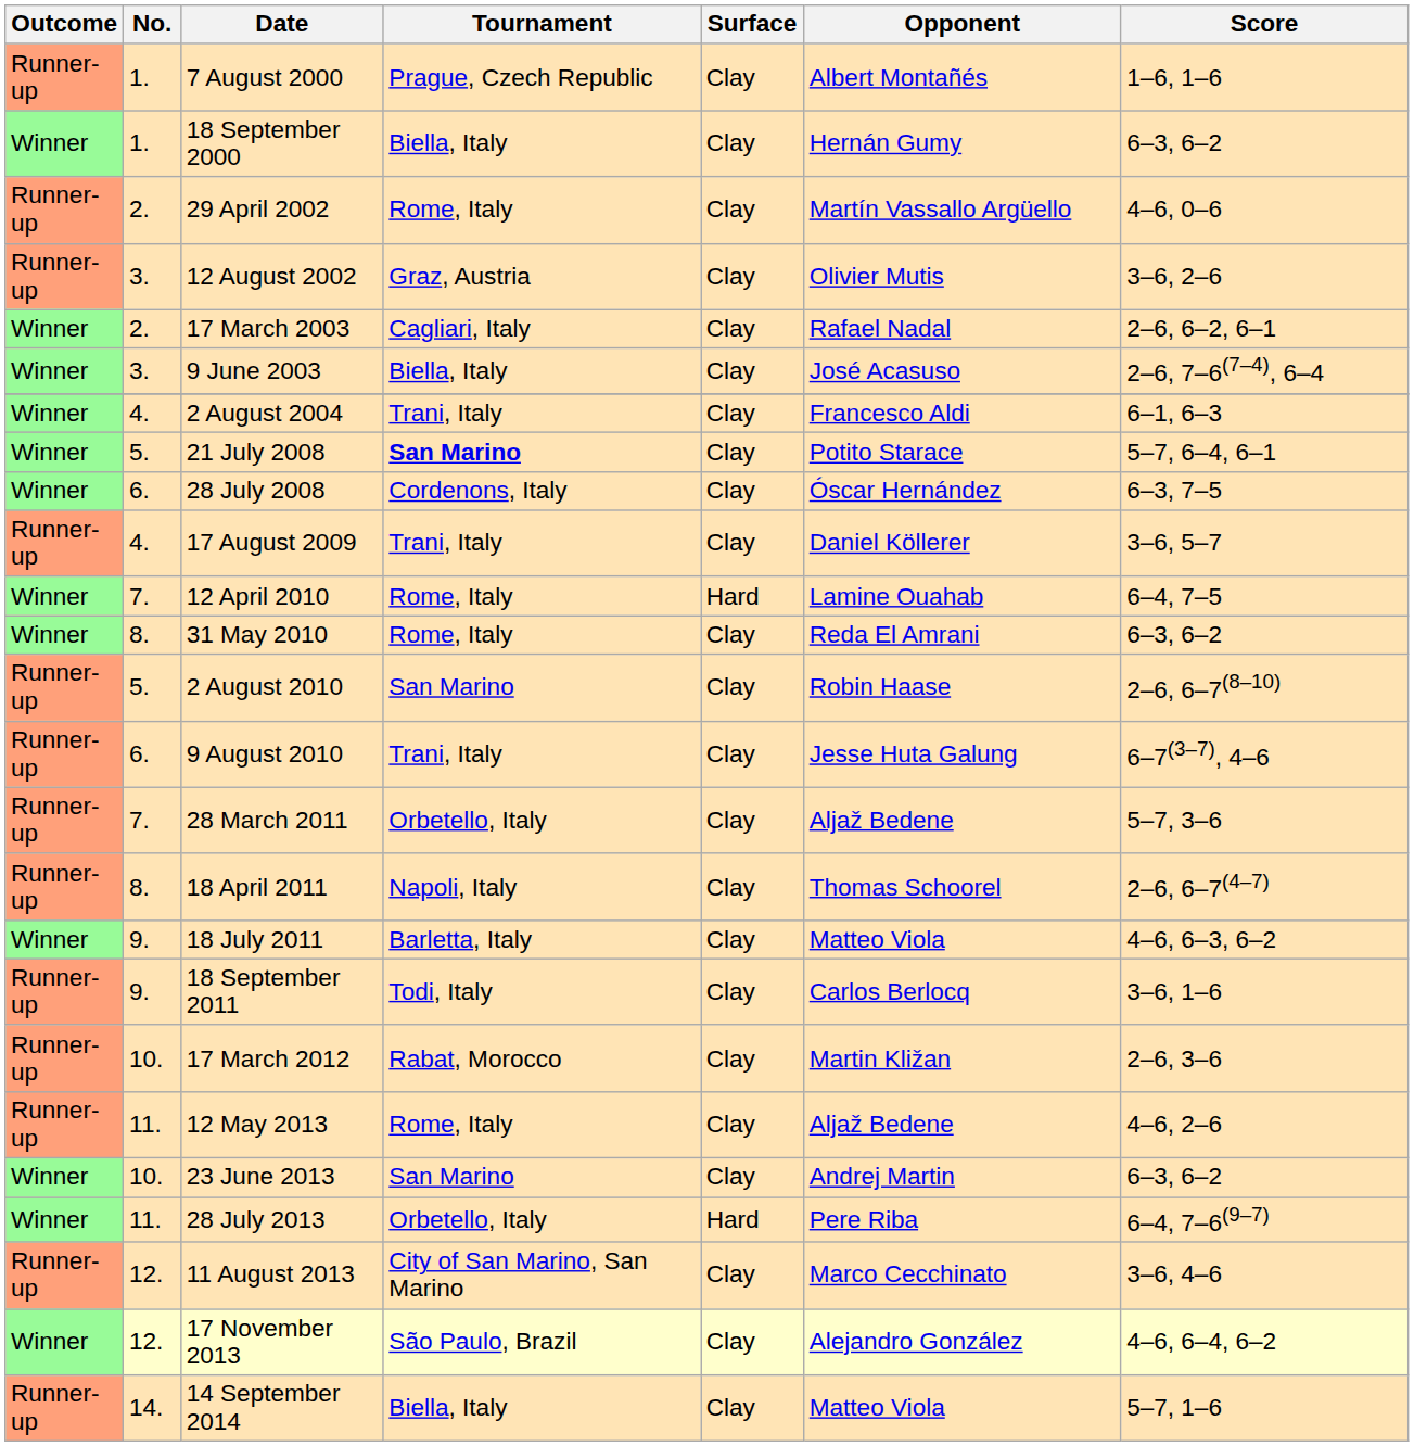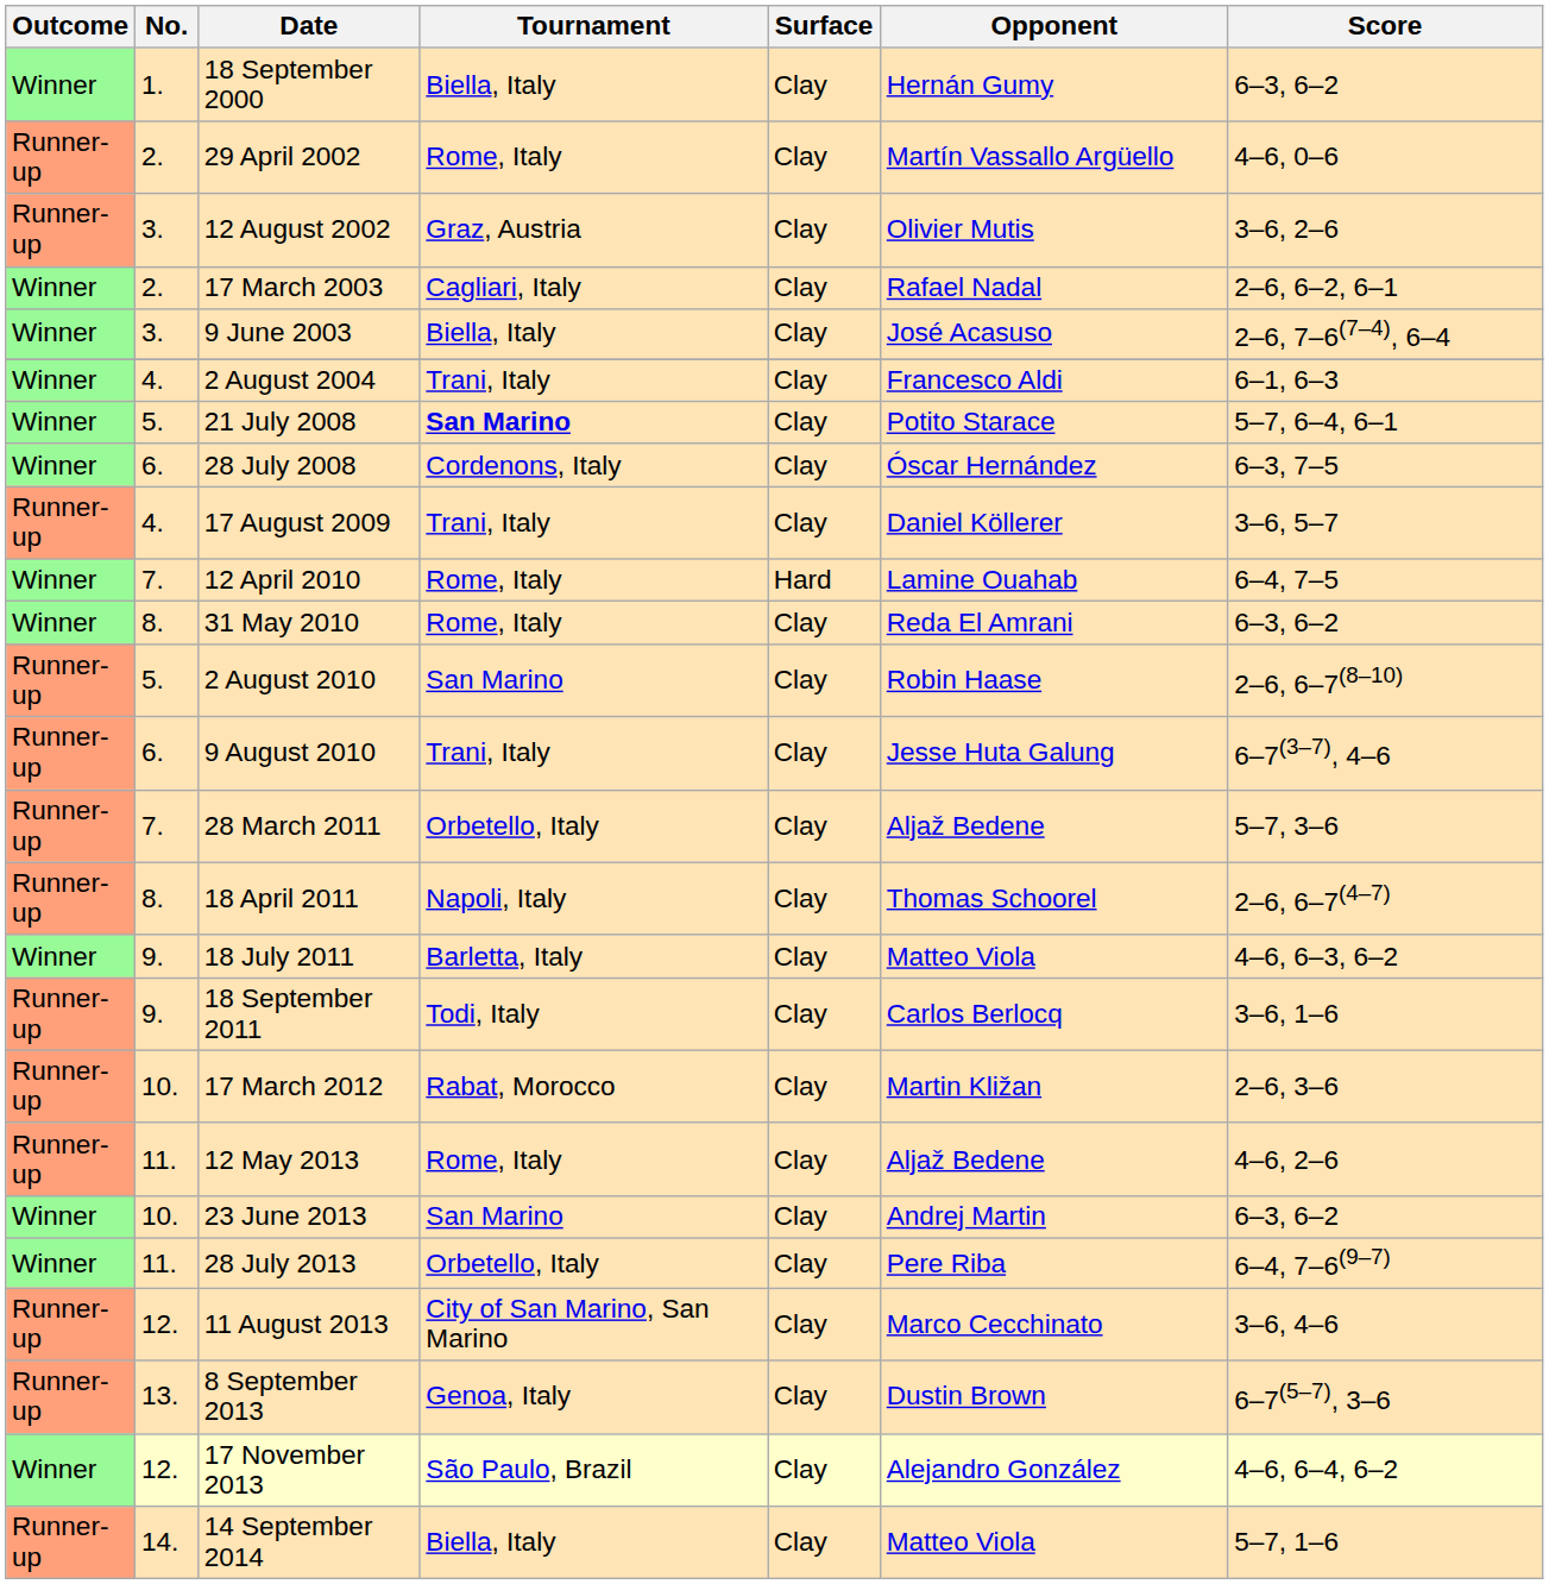 <table class="sortable wikitable">
 <tr>
 <th style="width:70px">Outcome</th>
 <th style="width:30px">No.</th>
 <th style="width:125px">Date</th>
 <th style="width:200px">Tournament</th>
 <th style="width:60px">Surface</th>
 <th style="width:200px">Opponent</th>
 <th style="width:180px" class="unsortable">Score</th>
-</tr>
-<tr style="background:moccasin;">
-<td style="background:#ffa07a;">Runner-up</td>
-<td>1.</td>
-<td>7 August 2000</td>
-<td><a href='#'>Prague</a>, Czech Republic</td>
-<td>Clay</td>
-<td> <a href='#'>Albert Montañés</a></td>
-<td>1–6, 1–6</td>
 </tr>
 <tr style="background:moccasin;">
 <td style="background:#98fb98;">Winner</td>
 <td>1.</td>
 <td>18 September 2000</td>
 <td><a href='#'>Biella</a>, Italy</td>
 <td>Clay</td>
 <td> <a href='#'>Hernán Gumy</a></td>
 <td>6–3, 6–2</td>
 </tr>
 <tr style="background:moccasin;">
 <td style="background:#ffa07a;">Runner-up</td>
 <td>2.</td>
 <td>29 April 2002</td>
 <td><a href='#'>Rome</a>, Italy</td>
 <td>Clay</td>
 <td> <a href='#'>Martín Vassallo Argüello</a></td>
 <td>4–6, 0–6</td>
 </tr>
 <tr style="background:moccasin;">
 <td style="background:#ffa07a;">Runner-up</td>
 <td>3.</td>
 <td>12 August 2002</td>
 <td><a href='#'>Graz</a>, Austria</td>
 <td>Clay</td>
 <td> <a href='#'>Olivier Mutis</a></td>
 <td>3–6, 2–6</td>
 </tr>
 <tr style="background:moccasin;">
 <td style="background:#98fb98;">Winner</td>
 <td>2.</td>
 <td>17 March 2003</td>
 <td><a href='#'>Cagliari</a>, Italy</td>
 <td>Clay</td>
 <td> <a href='#'>Rafael Nadal</a></td>
 <td>2–6, 6–2, 6–1</td>
 </tr>
 <tr style="background:moccasin;">
 <td style="background:#98fb98;">Winner</td>
 <td>3.</td>
 <td>9 June 2003</td>
 <td><a href='#'>Biella</a>, Italy</td>
 <td>Clay</td>
 <td> <a href='#'>José Acasuso</a></td>
 <td>2–6, 7–6<sup>(7–4)</sup>, 6–4</td>
 </tr>
 <tr>
 </tr>
 <tr style="background:moccasin;">
 <td style="background:#98fb98;">Winner</td>
 <td>4.</td>
 <td>2 August 2004</td>
 <td><a href='#'>Trani</a>, Italy</td>
 <td>Clay</td>
 <td> <a href='#'>Francesco Aldi</a></td>
 <td>6–1, 6–3</td>
 </tr>
 <tr style="background:moccasin;">
 <td style="background:#98fb98;">Winner</td>
 <td>5.</td>
 <td>21 July 2008</td>
 <td><strong><a href='#'>San Marino</a></strong></td>
 <td>Clay</td>
 <td> <a href='#'>Potito Starace</a></td>
 <td>5–7, 6–4, 6–1</td>
 </tr>
 <tr style="background:moccasin;">
 <td style="background:#98fb98;">Winner</td>
 <td>6.</td>
 <td>28 July 2008</td>
 <td><a href='#'>Cordenons</a>, Italy</td>
 <td>Clay</td>
 <td> <a href='#'>Óscar Hernández</a></td>
 <td>6–3, 7–5</td>
 </tr>
 <tr style="background:moccasin;">
 <td style="background:#ffa07a;">Runner-up</td>
 <td>4.</td>
 <td>17 August 2009</td>
 <td><a href='#'>Trani</a>, Italy</td>
 <td>Clay</td>
 <td> <a href='#'>Daniel Köllerer</a></td>
 <td>3–6, 5–7</td>
 </tr>
 <tr style="background:moccasin;">
 <td style="background:#98fb98;">Winner</td>
 <td>7.</td>
 <td>12 April 2010</td>
 <td><a href='#'>Rome</a>, Italy</td>
 <td>Hard</td>
 <td> <a href='#'>Lamine Ouahab</a></td>
 <td>6–4, 7–5</td>
 </tr>
 <tr style="background:moccasin;">
 <td style="background:#98fb98;">Winner</td>
 <td>8.</td>
 <td>31 May 2010</td>
 <td><a href='#'>Rome</a>, Italy</td>
 <td>Clay</td>
 <td> <a href='#'>Reda El Amrani</a></td>
 <td>6–3, 6–2</td>
 </tr>
 <tr style="background:moccasin;">
 <td style="background:#ffa07a;">Runner-up</td>
 <td>5.</td>
 <td>2 August 2010</td>
 <td><a href='#'>San Marino</a></td>
 <td>Clay</td>
 <td> <a href='#'>Robin Haase</a></td>
 <td>2–6, 6–7<sup>(8–10)</sup></td>
 </tr>
 <tr style="background:moccasin;">
 <td style="background:#ffa07a;">Runner-up</td>
 <td>6.</td>
 <td>9 August 2010</td>
 <td><a href='#'>Trani</a>, Italy</td>
 <td>Clay</td>
 <td> <a href='#'>Jesse Huta Galung</a></td>
 <td>6–7<sup>(3–7)</sup>, 4–6</td>
 </tr>
 <tr style="background:moccasin;">
 <td style="background:#ffa07a;">Runner-up</td>
 <td>7.</td>
 <td>28 March 2011</td>
 <td><a href='#'>Orbetello</a>, Italy</td>
 <td>Clay</td>
 <td> <a href='#'>Aljaž Bedene</a></td>
 <td>5–7, 3–6</td>
 </tr>
 <tr style="background:moccasin;">
 <td style="background:#ffa07a;">Runner-up</td>
 <td>8.</td>
 <td>18 April 2011</td>
 <td><a href='#'>Napoli</a>, Italy</td>
 <td>Clay</td>
 <td> <a href='#'>Thomas Schoorel</a></td>
 <td>2–6, 6–7<sup>(4–7)</sup></td>
 </tr>
 <tr style="background:moccasin;">
 <td style="background:#98fb98;">Winner</td>
 <td>9.</td>
 <td>18 July 2011</td>
 <td><a href='#'>Barletta</a>, Italy</td>
 <td>Clay</td>
 <td> <a href='#'>Matteo Viola</a></td>
 <td>4–6, 6–3, 6–2</td>
 </tr>
 <tr style="background:moccasin;">
 <td style="background:#ffa07a;">Runner-up</td>
 <td>9.</td>
 <td>18 September 2011</td>
 <td><a href='#'>Todi</a>, Italy</td>
 <td>Clay</td>
 <td> <a href='#'>Carlos Berlocq</a></td>
 <td>3–6, 1–6</td>
 </tr>
 <tr style="background:moccasin;">
 <td style="background:#ffa07a;">Runner-up</td>
 <td>10.</td>
 <td>17 March 2012</td>
 <td><a href='#'>Rabat</a>, Morocco</td>
 <td>Clay</td>
 <td> <a href='#'>Martin Kližan</a></td>
 <td>2–6, 3–6</td>
 </tr>
 <tr style="background:moccasin;">
 <td style="background:#ffa07a;">Runner-up</td>
 <td>11.</td>
 <td>12 May 2013</td>
 <td><a href='#'>Rome</a>, Italy</td>
 <td>Clay</td>
 <td> <a href='#'>Aljaž Bedene</a></td>
 <td>4–6, 2–6</td>
 </tr>
 <tr style="background:moccasin;">
 <td style="background:#98fb98;">Winner</td>
 <td>10.</td>
 <td>23 June 2013</td>
 <td><a href='#'>San Marino</a></td>
 <td>Clay</td>
 <td> <a href='#'>Andrej Martin</a></td>
 <td>6–3, 6–2</td>
 </tr>
 <tr style="background:moccasin;">
 <td style="background:#98fb98;">Winner</td>
 <td>11.</td>
 <td>28 July 2013</td>
 <td><a href='#'>Orbetello</a>, Italy</td>
-<td>Hard</td>
+<td>Clay</td>
 <td> <a href='#'>Pere Riba</a></td>
 <td>6–4, 7–6<sup>(9–7)</sup></td>
 </tr>
 <tr style="background:moccasin;">
 <td style="background:#ffa07a;">Runner-up</td>
 <td>12.</td>
 <td>11 August 2013</td>
 <td><a href='#'>City of San Marino</a>, San Marino</td>
 <td>Clay</td>
 <td> <a href='#'>Marco Cecchinato</a></td>
 <td>3–6, 4–6</td>
+</tr>
+<tr style="background:moccasin;">
+<td style="background:#ffa07a;">Runner-up</td>
+<td>13.</td>
+<td>8 September 2013</td>
+<td><a href='#'>Genoa</a>, Italy</td>
+<td>Clay</td>
+<td> <a href='#'>Dustin Brown</a></td>
+<td>6–7<sup>(5–7)</sup>, 3–6</td>
 </tr>
 <tr bgcolor=ffffcc>
 <td style="background:#98fb98;">Winner</td>
 <td>12.</td>
 <td>17 November 2013</td>
 <td><a href='#'>São Paulo</a>, Brazil</td>
 <td>Clay</td>
 <td> <a href='#'>Alejandro González</a></td>
 <td>4–6, 6–4, 6–2</td>
 </tr>
 <tr style="background:moccasin;">
 <td style="background:#ffa07a;">Runner-up</td>
 <td>14.</td>
 <td>14 September 2014</td>
 <td><a href='#'>Biella</a>, Italy</td>
 <td>Clay</td>
 <td> <a href='#'>Matteo Viola</a></td>
 <td>5–7, 1–6</td>
 </tr>
 </table>
